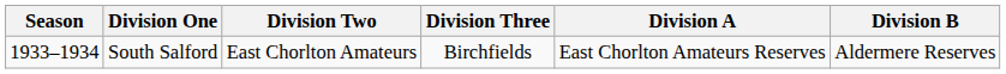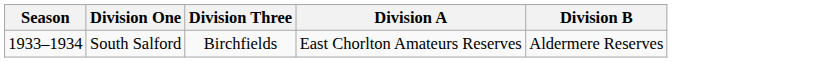 <table class="wikitable" style="text-align: center">
 <tr>
 <th>Season</th>
 <th>Division One</th>
-<th>Division Two</th>
 <th>Division Three</th>
 <th>Division A</th>
 <th>Division B</th>
 </tr>
 <tr>
 <td>1933–1934</td>
 <td>South Salford</td>
-<td>East Chorlton Amateurs</td>
 <td>Birchfields</td>
 <td>East Chorlton Amateurs Reserves</td>
 <td>Aldermere Reserves</td>
 </tr>
 </table>
